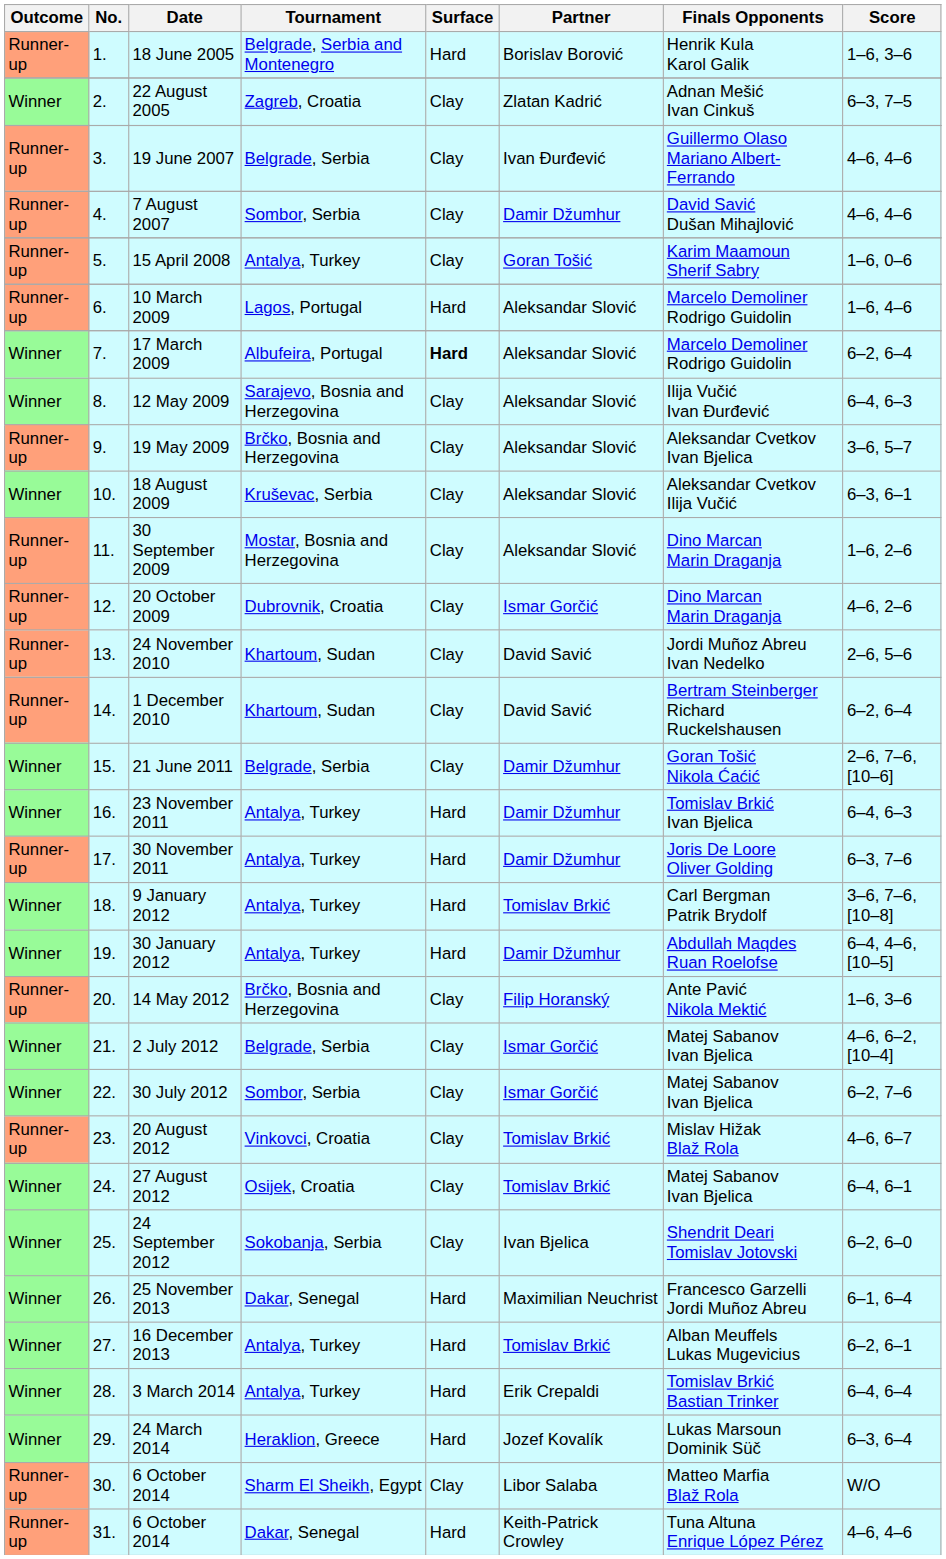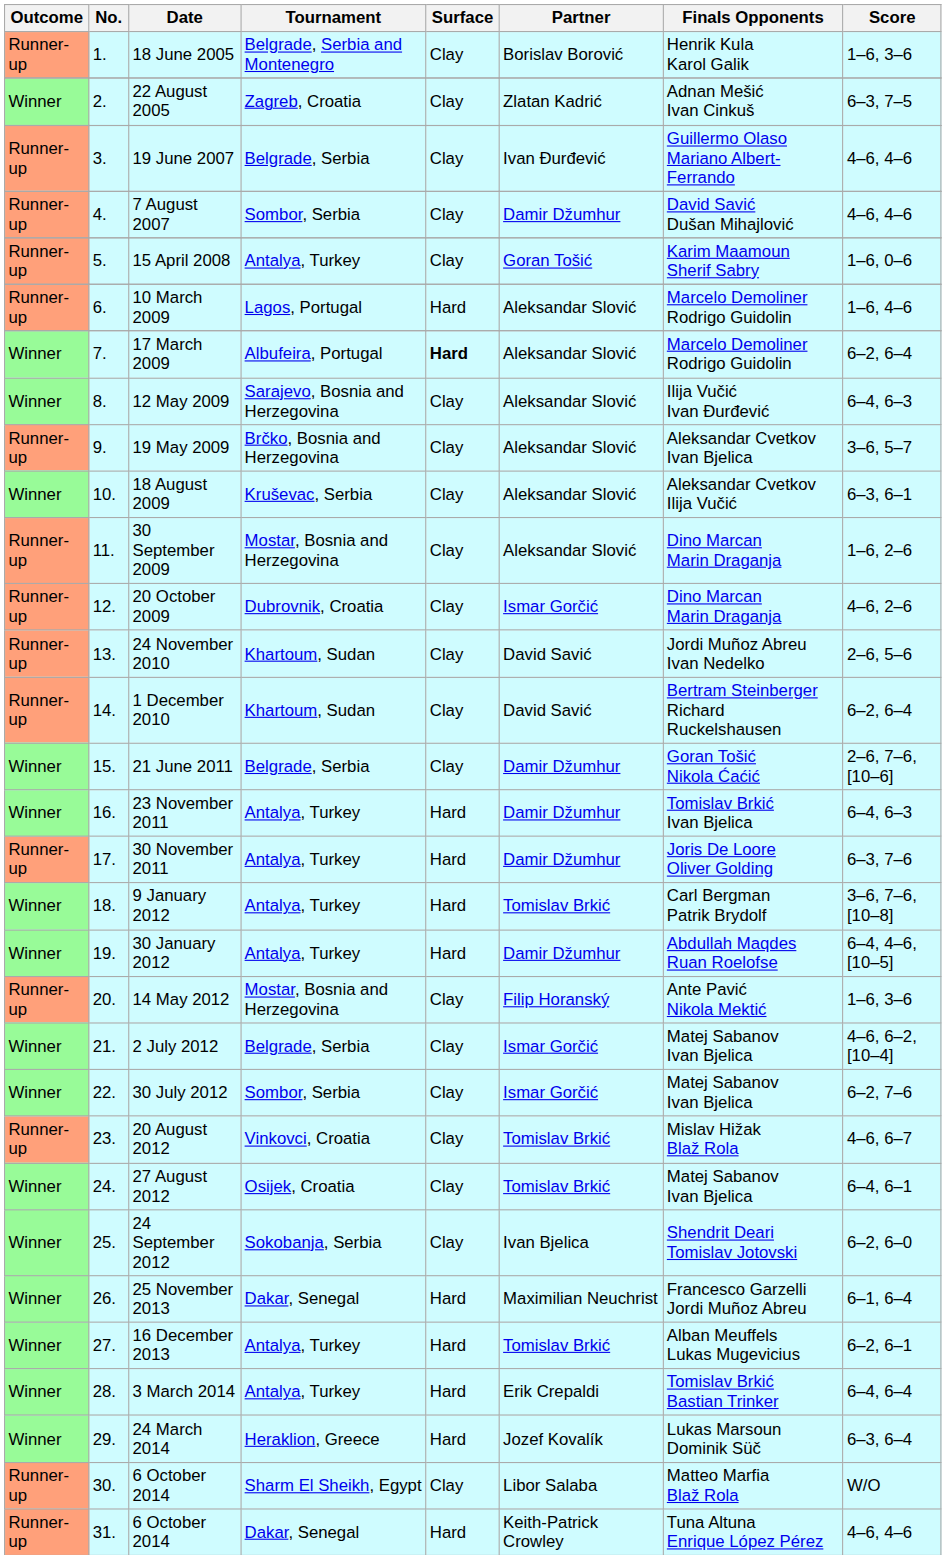 <table class=wikitable style=font-size:97%>
 <tr>
 <th width=75>Outcome</th>
 <th width=35>No.</th>
 <th width=120>Date</th>
 <th width=250>Tournament</th>
 <th width=65>Surface</th>
 <th width=220>Partner</th>
 <th width=220>Finals Opponents</th>
 <th width=130>Score</th>
 </tr>
 <tr bgcolor="CFFCFF">
 <td bgcolor=#FFA07A>Runner-up</td>
 <td>1.</td>
 <td>18 June 2005</td>
 <td><a href='#'>Belgrade</a>, <a href='#'>Serbia and Montenegro</a></td>
-<td>Hard</td>
+<td>Clay</td>
 <td> Borislav Borović</td>
 <td> Henrik Kula <br>  Karol Galik</td>
 <td>1–6, 3–6</td>
 </tr>
 <tr>
 </tr>
 <tr bgcolor="CFFCFF">
 <td bgcolor=98FB98>Winner</td>
 <td>2.</td>
 <td>22 August 2005</td>
 <td><a href='#'>Zagreb</a>, Croatia</td>
 <td>Clay</td>
 <td> Zlatan Kadrić</td>
 <td> Adnan Mešić <br>  Ivan Cinkuš</td>
 <td>6–3, 7–5</td>
 </tr>
 <tr>
 </tr>
 <tr bgcolor="CFFCFF">
 <td bgcolor=#FFA07A>Runner-up</td>
 <td>3.</td>
 <td>19 June 2007</td>
 <td><a href='#'>Belgrade</a>, Serbia</td>
 <td>Clay</td>
 <td> Ivan Đurđević</td>
 <td> <a href='#'>Guillermo Olaso</a> <br>  <a href='#'>Mariano Albert-Ferrando</a></td>
 <td>4–6, 4–6</td>
 </tr>
 <tr>
 </tr>
 <tr bgcolor="CFFCFF">
 <td bgcolor=#FFA07A>Runner-up</td>
 <td>4.</td>
 <td>7 August 2007</td>
 <td><a href='#'>Sombor</a>, Serbia</td>
 <td>Clay</td>
 <td> <a href='#'>Damir Džumhur</a></td>
 <td> <a href='#'>David Savić</a> <br>  Dušan Mihajlović</td>
 <td>4–6, 4–6</td>
 </tr>
 <tr>
 </tr>
 <tr bgcolor="CFFCFF">
 <td bgcolor=#FFA07A>Runner-up</td>
 <td>5.</td>
 <td>15 April 2008</td>
 <td><a href='#'>Antalya</a>, Turkey</td>
 <td>Clay</td>
 <td> <a href='#'>Goran Tošić</a></td>
 <td> <a href='#'>Karim Maamoun</a> <br>  <a href='#'>Sherif Sabry</a></td>
 <td>1–6, 0–6</td>
 </tr>
 <tr>
 </tr>
 <tr bgcolor="CFFCFF">
 <td bgcolor=#FFA07A>Runner-up</td>
 <td>6.</td>
 <td>10 March 2009</td>
 <td><a href='#'>Lagos</a>, Portugal</td>
 <td>Hard</td>
 <td> Aleksandar Slović</td>
 <td> <a href='#'>Marcelo Demoliner</a> <br>  Rodrigo Guidolin</td>
 <td>1–6, 4–6</td>
 </tr>
 <tr>
 </tr>
 <tr bgcolor="CFFCFF">
 <td bgcolor=98FB98>Winner</td>
 <td>7.</td>
 <td>17 March 2009</td>
 <td><a href='#'>Albufeira</a>, Portugal</td>
 <td><strong>Hard</strong></td>
 <td> Aleksandar Slović</td>
 <td> <a href='#'>Marcelo Demoliner</a> <br>  Rodrigo Guidolin</td>
 <td>6–2, 6–4</td>
 </tr>
 <tr bgcolor="CFFCFF">
 <td bgcolor=98FB98>Winner</td>
 <td>8.</td>
 <td>12 May 2009</td>
 <td><a href='#'>Sarajevo</a>, Bosnia and Herzegovina</td>
 <td>Clay</td>
 <td> Aleksandar Slović</td>
 <td> Ilija Vučić <br>  Ivan Đurđević</td>
 <td>6–4, 6–3</td>
 </tr>
 <tr bgcolor="CFFCFF">
 <td bgcolor=#FFA07A>Runner-up</td>
 <td>9.</td>
 <td>19 May 2009</td>
 <td><a href='#'>Brčko</a>, Bosnia and Herzegovina</td>
 <td>Clay</td>
 <td> Aleksandar Slović</td>
 <td> Aleksandar Cvetkov <br>  Ivan Bjelica</td>
 <td>3–6, 5–7</td>
 </tr>
 <tr bgcolor="CFFCFF">
 <td bgcolor=98FB98>Winner</td>
 <td>10.</td>
 <td>18 August 2009</td>
 <td><a href='#'>Kruševac</a>, Serbia</td>
 <td>Clay</td>
 <td> Aleksandar Slović</td>
 <td> Aleksandar Cvetkov <br>  Ilija Vučić</td>
 <td>6–3, 6–1</td>
 </tr>
 <tr bgcolor="CFFCFF">
 <td bgcolor=#FFA07A>Runner-up</td>
 <td>11.</td>
 <td>30 September 2009</td>
 <td><a href='#'>Mostar</a>, Bosnia and Herzegovina</td>
 <td>Clay</td>
 <td> Aleksandar Slović</td>
 <td> <a href='#'>Dino Marcan</a> <br>  <a href='#'>Marin Draganja</a></td>
 <td>1–6, 2–6</td>
 </tr>
 <tr bgcolor="CFFCFF">
 <td bgcolor=#FFA07A>Runner-up</td>
 <td>12.</td>
 <td>20 October 2009</td>
 <td><a href='#'>Dubrovnik</a>, Croatia</td>
 <td>Clay</td>
 <td> <a href='#'>Ismar Gorčić</a></td>
 <td> <a href='#'>Dino Marcan</a> <br>  <a href='#'>Marin Draganja</a></td>
 <td>4–6, 2–6</td>
 </tr>
 <tr bgcolor="CFFCFF">
 <td bgcolor=#FFA07A>Runner-up</td>
 <td>13.</td>
 <td>24 November 2010</td>
 <td><a href='#'>Khartoum</a>, Sudan</td>
 <td>Clay</td>
 <td> David Savić</td>
 <td> Jordi Muñoz Abreu <br>  Ivan Nedelko</td>
 <td>2–6, 5–6</td>
 </tr>
 <tr bgcolor="CFFCFF">
 <td bgcolor=#FFA07A>Runner-up</td>
 <td>14.</td>
 <td>1 December 2010</td>
 <td><a href='#'>Khartoum</a>, Sudan</td>
 <td>Clay</td>
 <td> David Savić</td>
 <td> <a href='#'>Bertram Steinberger</a> <br>  Richard Ruckelshausen</td>
 <td>6–2, 6–4</td>
 </tr>
 <tr bgcolor="CFFCFF">
 <td bgcolor=98FB98>Winner</td>
 <td>15.</td>
 <td>21 June 2011</td>
 <td><a href='#'>Belgrade</a>, Serbia</td>
 <td>Clay</td>
 <td> <a href='#'>Damir Džumhur</a></td>
 <td> <a href='#'>Goran Tošić</a> <br>  <a href='#'>Nikola Ćaćić</a></td>
 <td>2–6, 7–6, [10–6]</td>
 </tr>
 <tr bgcolor="CFFCFF">
 <td bgcolor=98FB98>Winner</td>
 <td>16.</td>
 <td>23 November 2011</td>
 <td><a href='#'>Antalya</a>, Turkey</td>
 <td>Hard</td>
 <td> <a href='#'>Damir Džumhur</a></td>
 <td> <a href='#'>Tomislav Brkić</a> <br>  Ivan Bjelica</td>
 <td>6–4, 6–3</td>
 </tr>
 <tr bgcolor="CFFCFF">
 <td bgcolor=#FFA07A>Runner-up</td>
 <td>17.</td>
 <td>30 November 2011</td>
 <td><a href='#'>Antalya</a>, Turkey</td>
 <td>Hard</td>
 <td> <a href='#'>Damir Džumhur</a></td>
 <td> <a href='#'>Joris De Loore</a> <br>  <a href='#'>Oliver Golding</a></td>
 <td>6–3, 7–6</td>
 </tr>
 <tr bgcolor="CFFCFF">
 <td bgcolor=98FB98>Winner</td>
 <td>18.</td>
 <td>9 January 2012</td>
 <td><a href='#'>Antalya</a>, Turkey</td>
 <td>Hard</td>
 <td> <a href='#'>Tomislav Brkić</a></td>
 <td> Carl Bergman <br>  Patrik Brydolf</td>
 <td>3–6, 7–6, [10–8]</td>
 </tr>
 <tr bgcolor="CFFCFF">
 <td bgcolor=98FB98>Winner</td>
 <td>19.</td>
 <td>30 January 2012</td>
 <td><a href='#'>Antalya</a>, Turkey</td>
 <td>Hard</td>
 <td> <a href='#'>Damir Džumhur</a></td>
 <td> <a href='#'>Abdullah Maqdes</a> <br>  <a href='#'>Ruan Roelofse</a></td>
 <td>6–4, 4–6, [10–5]</td>
 </tr>
 <tr bgcolor="CFFCFF">
 <td bgcolor=#FFA07A>Runner-up</td>
 <td>20.</td>
 <td>14 May 2012</td>
-<td><a href='#'>Brčko</a>, Bosnia and Herzegovina</td>
+<td><a href='#'>Mostar</a>, Bosnia and Herzegovina</td>
 <td>Clay</td>
 <td> <a href='#'>Filip Horanský</a></td>
 <td> Ante Pavić <br>  <a href='#'>Nikola Mektić</a></td>
 <td>1–6, 3–6</td>
 </tr>
 <tr bgcolor="CFFCFF">
 <td bgcolor=98FB98>Winner</td>
 <td>21.</td>
 <td>2 July 2012</td>
 <td><a href='#'>Belgrade</a>, Serbia</td>
 <td>Clay</td>
 <td> <a href='#'>Ismar Gorčić</a></td>
 <td> Matej Sabanov <br>  Ivan Bjelica</td>
 <td>4–6, 6–2, [10–4]</td>
 </tr>
 <tr bgcolor="CFFCFF">
 <td bgcolor=98FB98>Winner</td>
 <td>22.</td>
 <td>30 July 2012</td>
 <td><a href='#'>Sombor</a>, Serbia</td>
 <td>Clay</td>
 <td> <a href='#'>Ismar Gorčić</a></td>
 <td> Matej Sabanov <br>  Ivan Bjelica</td>
 <td>6–2, 7–6</td>
 </tr>
 <tr bgcolor="CFFCFF">
 <td bgcolor=#FFA07A>Runner-up</td>
 <td>23.</td>
 <td>20 August 2012</td>
 <td><a href='#'>Vinkovci</a>, Croatia</td>
 <td>Clay</td>
 <td> <a href='#'>Tomislav Brkić</a></td>
 <td> Mislav Hižak <br>  <a href='#'>Blaž Rola</a></td>
 <td>4–6, 6–7</td>
 </tr>
 <tr bgcolor="CFFCFF">
 <td bgcolor=98FB98>Winner</td>
 <td>24.</td>
 <td>27 August 2012</td>
 <td><a href='#'>Osijek</a>, Croatia</td>
 <td>Clay</td>
 <td> <a href='#'>Tomislav Brkić</a></td>
 <td> Matej Sabanov <br>  Ivan Bjelica</td>
 <td>6–4, 6–1</td>
 </tr>
 <tr bgcolor="CFFCFF">
 <td bgcolor=98FB98>Winner</td>
 <td>25.</td>
 <td>24 September 2012</td>
 <td><a href='#'>Sokobanja</a>, Serbia</td>
 <td>Clay</td>
 <td> Ivan Bjelica</td>
 <td> <a href='#'>Shendrit Deari</a> <br>  <a href='#'>Tomislav Jotovski</a></td>
 <td>6–2, 6–0</td>
 </tr>
 <tr bgcolor="CFFCFF">
 <td bgcolor=98FB98>Winner</td>
 <td>26.</td>
 <td>25 November 2013</td>
 <td><a href='#'>Dakar</a>, Senegal</td>
 <td>Hard</td>
 <td> Maximilian Neuchrist</td>
 <td> Francesco Garzelli <br>  Jordi Muñoz Abreu</td>
 <td>6–1, 6–4</td>
 </tr>
 <tr bgcolor="CFFCFF">
 <td bgcolor=98FB98>Winner</td>
 <td>27.</td>
 <td>16 December 2013</td>
 <td><a href='#'>Antalya</a>, Turkey</td>
 <td>Hard</td>
 <td> <a href='#'>Tomislav Brkić</a></td>
 <td> Alban Meuffels <br>  Lukas Mugevicius</td>
 <td>6–2, 6–1</td>
 </tr>
 <tr bgcolor="CFFCFF">
 <td bgcolor=98FB98>Winner</td>
 <td>28.</td>
 <td>3 March 2014</td>
 <td><a href='#'>Antalya</a>, Turkey</td>
 <td>Hard</td>
 <td> Erik Crepaldi</td>
 <td> <a href='#'>Tomislav Brkić</a> <br>  <a href='#'>Bastian Trinker</a></td>
 <td>6–4, 6–4</td>
 </tr>
 <tr bgcolor="CFFCFF">
 <td bgcolor=98FB98>Winner</td>
 <td>29.</td>
 <td>24 March 2014</td>
 <td><a href='#'>Heraklion</a>, Greece</td>
 <td>Hard</td>
 <td> Jozef Kovalík</td>
 <td> Lukas Marsoun <br>  Dominik Süč</td>
 <td>6–3, 6–4</td>
 </tr>
 <tr bgcolor="CFFCFF">
 <td bgcolor=#FFA07A>Runner-up</td>
 <td>30.</td>
 <td>6 October 2014</td>
 <td><a href='#'>Sharm El Sheikh</a>, Egypt</td>
 <td>Clay</td>
 <td> Libor Salaba</td>
 <td> Matteo Marfia <br>  <a href='#'>Blaž Rola</a></td>
 <td>W/O</td>
 </tr>
 <tr bgcolor="CFFCFF">
 <td bgcolor=#FFA07A>Runner-up</td>
 <td>31.</td>
 <td>6 October 2014</td>
 <td><a href='#'>Dakar</a>, Senegal</td>
 <td>Hard</td>
 <td> Keith-Patrick Crowley</td>
 <td> Tuna Altuna <br>  <a href='#'>Enrique López Pérez</a></td>
 <td>4–6, 4–6</td>
 </tr>
 </table>
